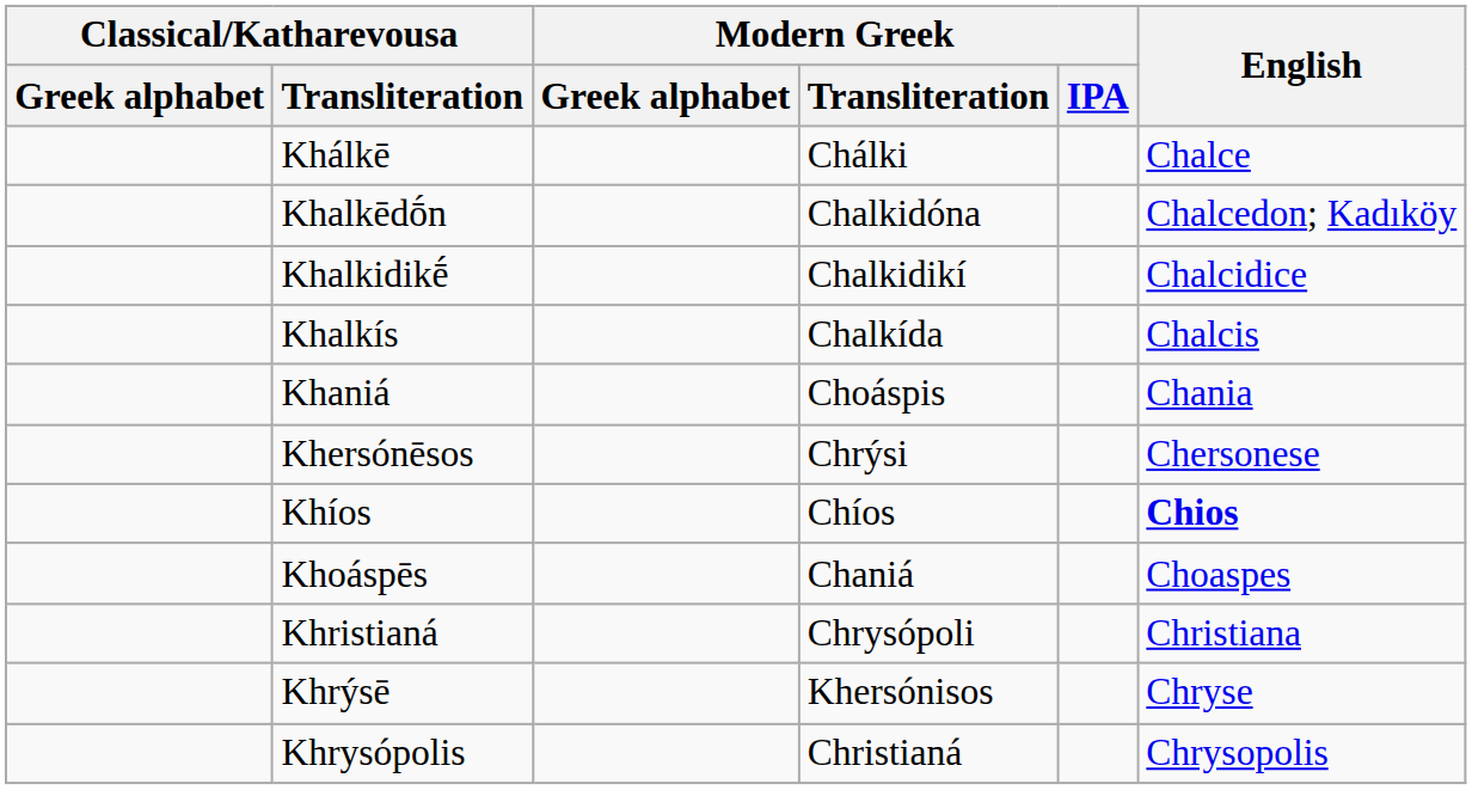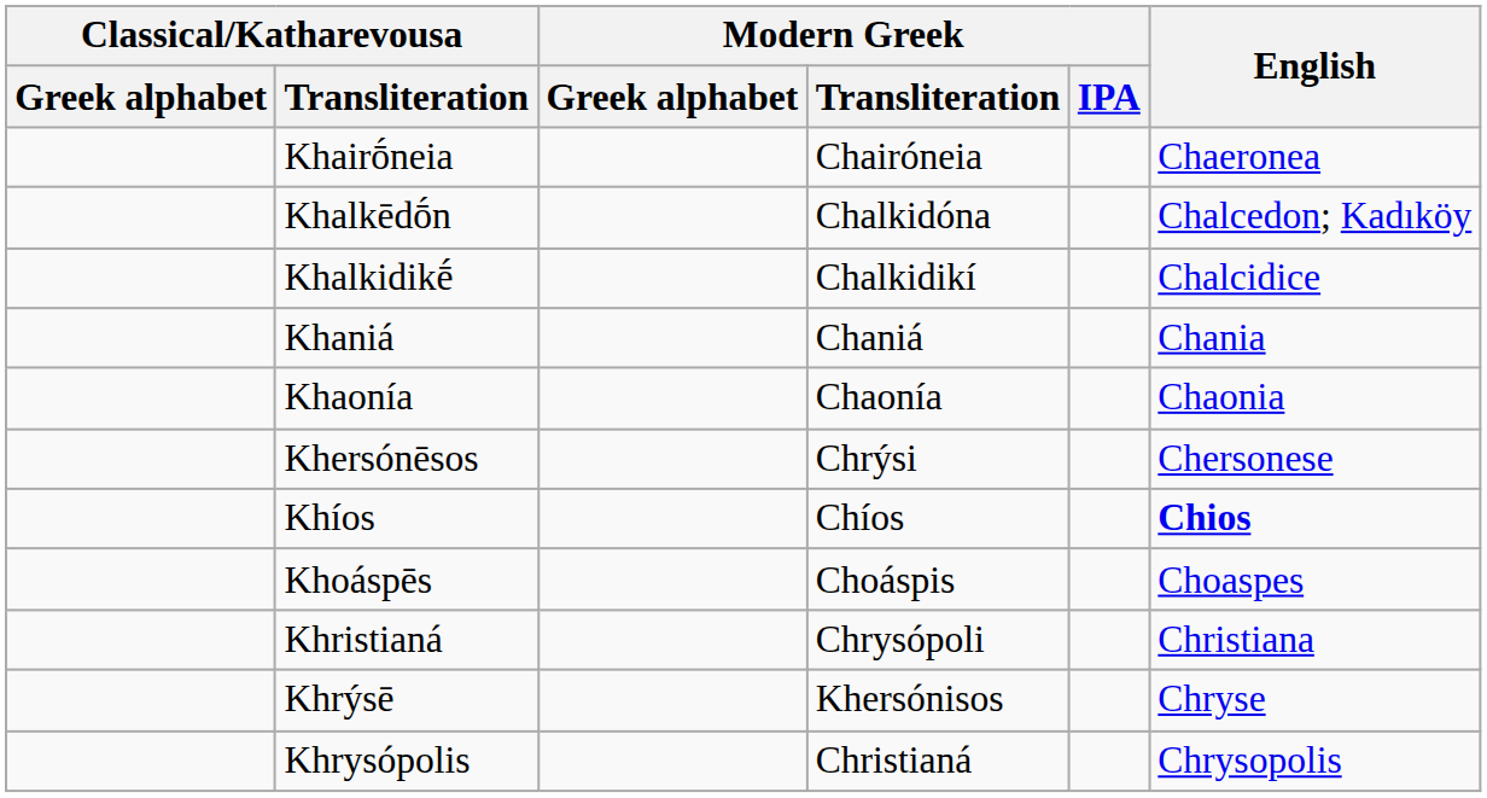 <table class="wikitable">
 <tr>
 <th colspan="2">Classical/Katharevousa</th>
 <th colspan="3">Modern Greek</th>
 <th rowspan="2">English</th>
 </tr>
 <tr>
 <th>Greek alphabet</th>
 <th>Transliteration</th>
 <th>Greek alphabet</th>
 <th>Transliteration</th>
 <th><a href='#'>IPA</a></th>
 </tr>
 <tr>
 <td></td>
-<td>Khálkē</td>
+<td>Khairṓneia</td>
 <td></td>
-<td>Chálki</td>
+<td>Chairóneia</td>
 <td></td>
-<td><a href='#'>Chalce</a></td>
+<td><a href='#'>Chaeronea</a></td>
 </tr>
 <tr>
 <td></td>
 <td>Khalkēdṓn</td>
 <td></td>
 <td>Chalkidóna</td>
 <td></td>
 <td><a href='#'>Chalcedon</a>; <a href='#'>Kadıköy</a></td>
 </tr>
 <tr>
 <td></td>
 <td>Khalkidikḗ</td>
 <td></td>
 <td>Chalkidikí</td>
 <td></td>
 <td><a href='#'>Chalcidice</a></td>
 </tr>
 <tr>
 <td></td>
-<td>Khalkís</td>
+<td>Khaniá</td>
 <td></td>
-<td>Chalkída</td>
+<td>Chaniá</td>
 <td></td>
-<td><a href='#'>Chalcis</a></td>
+<td><a href='#'>Chania</a></td>
 </tr>
 <tr>
 <td></td>
-<td>Khaniá</td>
+<td>Khaonía</td>
 <td></td>
-<td>Choáspis</td>
+<td>Chaonía</td>
 <td></td>
-<td><a href='#'>Chania</a></td>
+<td><a href='#'>Chaonia</a></td>
 </tr>
 <tr>
 <td></td>
 <td>Khersónēsos</td>
 <td></td>
 <td>Chrýsi</td>
 <td></td>
 <td><a href='#'>Chersonese</a></td>
 </tr>
 <tr>
 <td></td>
 <td>Khíos</td>
 <td></td>
 <td>Chíos</td>
 <td></td>
 <td><strong><a href='#'>Chios</a></strong></td>
 </tr>
 <tr>
 <td></td>
 <td>Khoáspēs</td>
 <td></td>
-<td>Chaniá</td>
+<td>Choáspis</td>
 <td></td>
 <td><a href='#'>Choaspes</a></td>
 </tr>
 <tr>
 <td></td>
 <td>Khristianá</td>
 <td></td>
 <td>Chrysópoli</td>
 <td></td>
 <td><a href='#'>Christiana</a></td>
 </tr>
 <tr>
 <td></td>
 <td>Khrýsē</td>
 <td></td>
 <td>Khersónisos</td>
 <td></td>
 <td><a href='#'>Chryse</a></td>
 </tr>
 <tr>
 <td></td>
 <td>Khrysópolis</td>
 <td></td>
 <td>Christianá</td>
 <td></td>
 <td><a href='#'>Chrysopolis</a></td>
 </tr>
 </table>
